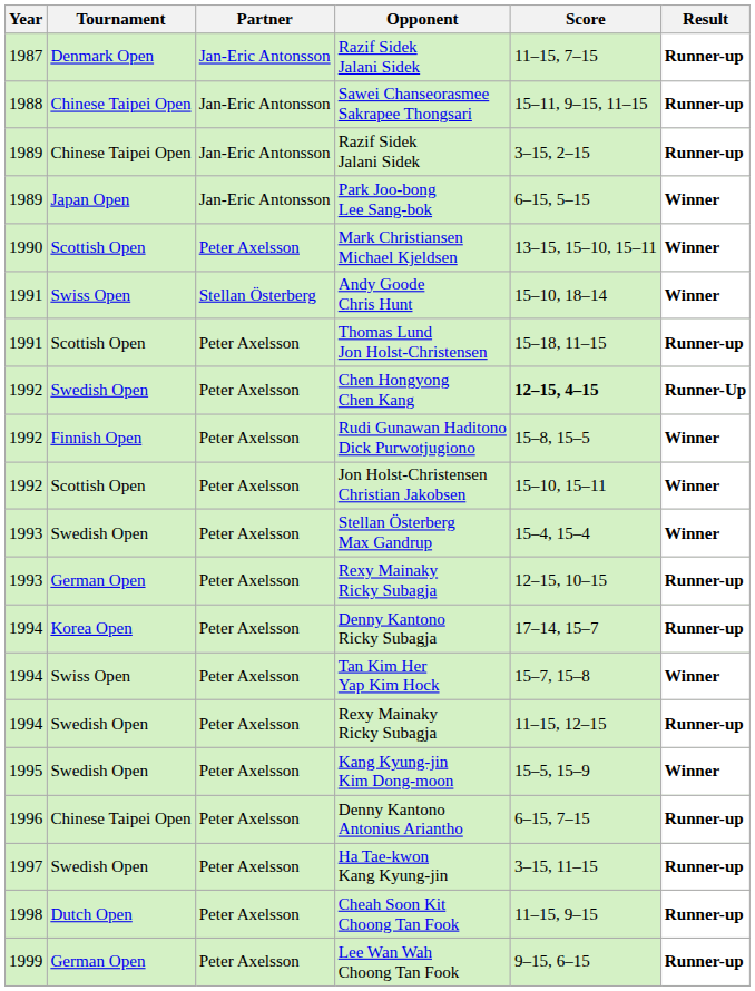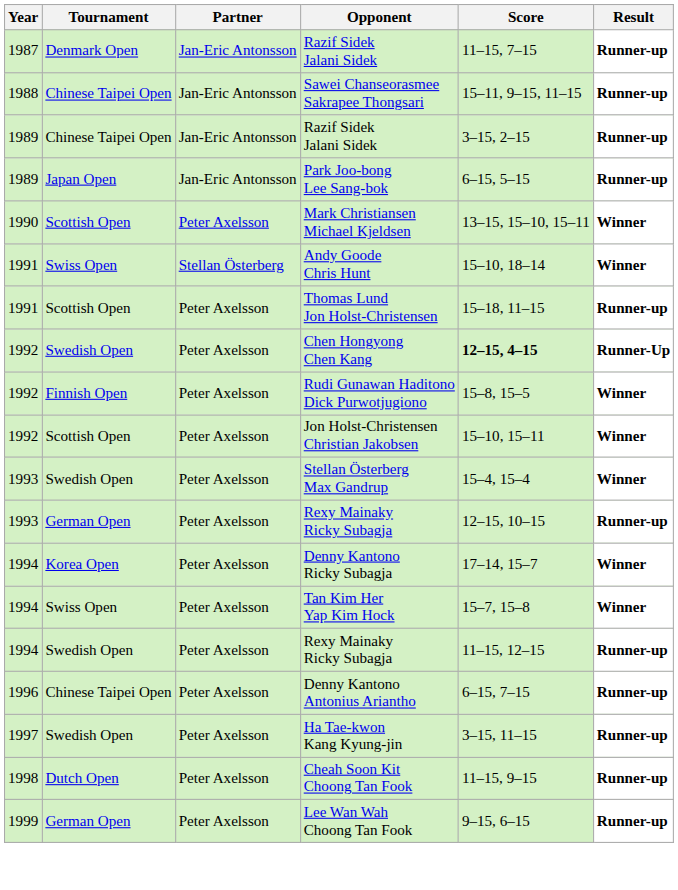 <table class="sortable wikitable" style="font-size: 90%;">
 <tr>
 <th>Year</th>
 <th>Tournament</th>
 <th>Partner</th>
 <th>Opponent</th>
 <th>Score</th>
 <th>Result</th>
 </tr>
 <tr style="background:#D4F1C5">
 <td align="center">1987</td>
 <td><a href='#'>Denmark Open</a></td>
 <td> <a href='#'>Jan-Eric Antonsson</a></td>
 <td> <a href='#'>Razif Sidek</a> <br> <a href='#'>Jalani Sidek</a></td>
 <td>11–15, 7–15</td>
 <td style="text-align:left; background:white"> <strong>Runner-up</strong></td>
 </tr>
 <tr style="background:#D4F1C5">
 <td align="center">1988</td>
 <td><a href='#'>Chinese Taipei Open</a></td>
 <td> Jan-Eric Antonsson</td>
 <td> <a href='#'>Sawei Chanseorasmee</a> <br> <a href='#'>Sakrapee Thongsari</a></td>
 <td>15–11, 9–15, 11–15</td>
 <td style="text-align:left; background:white"> <strong>Runner-up</strong></td>
 </tr>
 <tr style="background:#D4F1C5">
 <td align="center">1989</td>
 <td>Chinese Taipei Open</td>
 <td> Jan-Eric Antonsson</td>
 <td> Razif Sidek <br> Jalani Sidek</td>
 <td>3–15, 2–15</td>
 <td style="text-align:left; background:white"> <strong>Runner-up</strong></td>
 </tr>
 <tr style="background:#D4F1C5">
 <td align="center">1989</td>
 <td><a href='#'>Japan Open</a></td>
 <td> Jan-Eric Antonsson</td>
 <td> <a href='#'>Park Joo-bong</a> <br> <a href='#'>Lee Sang-bok</a></td>
 <td>6–15, 5–15</td>
-<td style="text-align:left; background:white"> <strong>Winner</strong></td>
+<td style="text-align:left; background:white"> <strong>Runner-up</strong></td>
 </tr>
 <tr style="background:#D4F1C5">
 <td align="center">1990</td>
 <td><a href='#'>Scottish Open</a></td>
 <td> <a href='#'>Peter Axelsson</a></td>
 <td> <a href='#'>Mark Christiansen</a><br> <a href='#'>Michael Kjeldsen</a></td>
 <td>13–15, 15–10, 15–11</td>
 <td style="text-align:left; background:white"> <strong>Winner</strong></td>
 </tr>
 <tr style="background:#D4F1C5">
 <td align="center">1991</td>
 <td align="left"><a href='#'>Swiss Open</a></td>
 <td align="left"> <a href='#'>Stellan Österberg</a></td>
 <td align="left"> <a href='#'>Andy Goode</a><br> <a href='#'>Chris Hunt</a></td>
 <td align="left">15–10, 18–14</td>
 <td style="text-align:left; background:white"> <strong>Winner</strong></td>
 </tr>
 <tr style="background:#D4F1C5">
 <td align="center">1991</td>
 <td>Scottish Open</td>
 <td> Peter Axelsson</td>
 <td> <a href='#'>Thomas Lund</a><br> <a href='#'>Jon Holst-Christensen</a></td>
 <td>15–18, 11–15</td>
 <td style="text-align:left; background:white"> <strong>Runner-up</strong></td>
 </tr>
 <tr style="background:#D4F1C5">
 <td align="center">1992</td>
 <td><a href='#'>Swedish Open</a></td>
 <td> Peter Axelsson</td>
 <td> <a href='#'>Chen Hongyong</a><br> <a href='#'>Chen Kang</a></td>
 <td><strong>12–15, 4–15</strong></td>
 <td style="text-align:left; background:white"> <strong>Runner-Up</strong></td>
 </tr>
 <tr style="background:#D4F1C5">
 <td align="center">1992</td>
 <td><a href='#'>Finnish Open</a></td>
 <td> Peter Axelsson</td>
 <td> <a href='#'>Rudi Gunawan Haditono</a><br> <a href='#'>Dick Purwotjugiono</a></td>
 <td>15–8, 15–5</td>
 <td style="text-align:left; background:white"> <strong>Winner</strong></td>
 </tr>
 <tr style="background:#D4F1C5">
 <td align="center">1992</td>
 <td>Scottish Open</td>
 <td> Peter Axelsson</td>
 <td> Jon Holst-Christensen<br> <a href='#'>Christian Jakobsen</a></td>
 <td>15–10, 15–11</td>
 <td style="text-align:left; background:white"> <strong>Winner</strong></td>
 </tr>
 <tr style="background:#D4F1C5">
 <td align="center">1993</td>
 <td>Swedish Open</td>
 <td> Peter Axelsson</td>
 <td> <a href='#'>Stellan Österberg</a><br> <a href='#'>Max Gandrup</a></td>
 <td>15–4, 15–4</td>
 <td style="text-align:left; background:white"> <strong>Winner</strong></td>
 </tr>
 <tr style="background:#D4F1C5">
 <td align="center">1993</td>
 <td><a href='#'>German Open</a></td>
 <td> Peter Axelsson</td>
 <td> <a href='#'>Rexy Mainaky</a><br> <a href='#'>Ricky Subagja</a></td>
 <td>12–15, 10–15</td>
 <td style="text-align:left; background:white"> <strong>Runner-up</strong></td>
 </tr>
 <tr style="background:#D4F1C5">
 <td align="center">1994</td>
 <td><a href='#'>Korea Open</a></td>
 <td> Peter Axelsson</td>
 <td> <a href='#'>Denny Kantono</a><br> Ricky Subagja</td>
 <td>17–14, 15–7</td>
-<td style="text-align:left; background:white"> <strong>Runner-up</strong></td>
+<td style="text-align:left; background:white"> <strong>Winner</strong></td>
 </tr>
 <tr style="background:#D4F1C5">
 <td align="center">1994</td>
 <td>Swiss Open</td>
 <td> Peter Axelsson</td>
 <td> <a href='#'>Tan Kim Her</a><br> <a href='#'>Yap Kim Hock</a></td>
 <td>15–7, 15–8</td>
 <td style="text-align:left; background:white"> <strong>Winner</strong></td>
 </tr>
 <tr style="background:#D4F1C5">
 <td align="center">1994</td>
 <td>Swedish Open</td>
 <td> Peter Axelsson</td>
 <td> Rexy Mainaky<br> Ricky Subagja</td>
 <td>11–15, 12–15</td>
 <td style="text-align:left; background:white"> <strong>Runner-up</strong></td>
-</tr>
-<tr style="background:#D4F1C5">
-<td align="center">1995</td>
-<td>Swedish Open</td>
-<td> Peter Axelsson</td>
-<td> <a href='#'>Kang Kyung-jin</a><br> <a href='#'>Kim Dong-moon</a></td>
-<td>15–5, 15–9</td>
-<td style="text-align:left; background:white"> <strong>Winner</strong></td>
 </tr>
 <tr style="background:#D4F1C5">
 <td align="center">1996</td>
 <td>Chinese Taipei Open</td>
 <td> Peter Axelsson</td>
 <td> Denny Kantono<br> <a href='#'>Antonius Ariantho</a></td>
 <td>6–15, 7–15</td>
 <td style="text-align:left; background:white"> <strong>Runner-up</strong></td>
 </tr>
 <tr style="background:#D4F1C5">
 <td align="center">1997</td>
 <td>Swedish Open</td>
 <td> Peter Axelsson</td>
 <td> <a href='#'>Ha Tae-kwon</a> <br> Kang Kyung-jin</td>
 <td>3–15, 11–15</td>
 <td style="text-align:left; background:white"> <strong>Runner-up</strong></td>
 </tr>
 <tr style="background:#D4F1C5">
 <td align="center">1998</td>
 <td><a href='#'>Dutch Open</a></td>
 <td> Peter Axelsson</td>
 <td> <a href='#'>Cheah Soon Kit</a><br> <a href='#'>Choong Tan Fook</a></td>
 <td>11–15, 9–15</td>
 <td style="text-align:left; background:white"> <strong>Runner-up</strong></td>
 </tr>
 <tr style="background:#D4F1C5">
 <td align="center">1999</td>
 <td><a href='#'>German Open</a></td>
 <td> Peter Axelsson</td>
 <td> <a href='#'>Lee Wan Wah</a> <br> Choong Tan Fook</td>
 <td>9–15, 6–15</td>
 <td style="text-align:left; background:white"> <strong>Runner-up</strong></td>
 </tr>
 </table>
